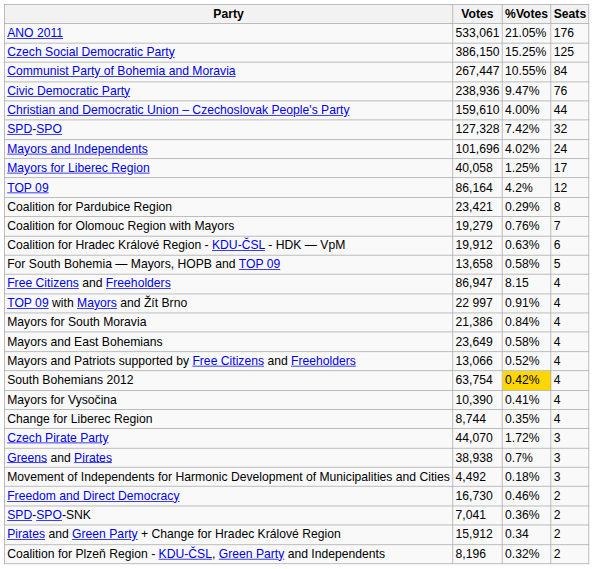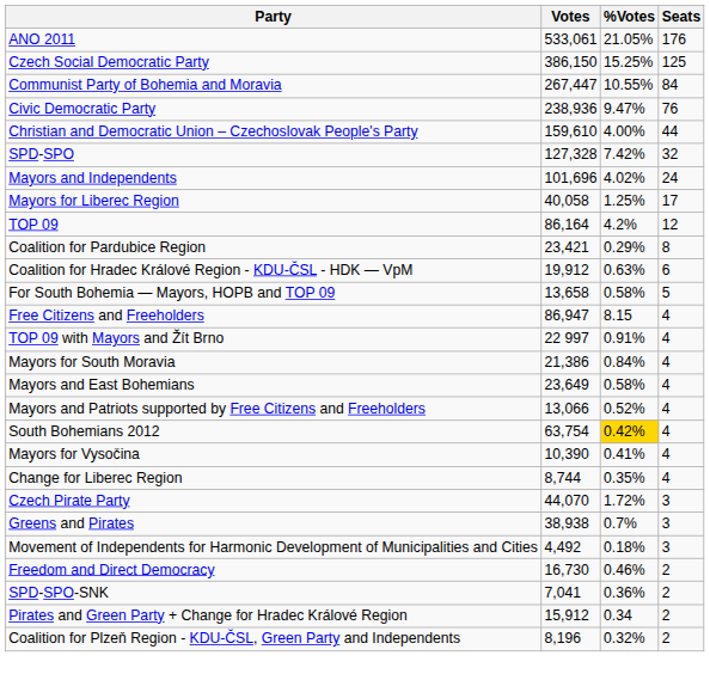 <table class="wikitable">
 <tr>
 <th>Party</th>
 <th>Votes</th>
 <th>%Votes</th>
 <th>Seats</th>
 </tr>
 <tr>
 <td><a href='#'>ANO 2011</a></td>
 <td>533,061</td>
 <td>21.05%</td>
 <td>176</td>
 </tr>
 <tr>
 <td><a href='#'>Czech Social Democratic Party</a></td>
 <td>386,150</td>
 <td>15.25%</td>
 <td>125</td>
 </tr>
 <tr>
 <td><a href='#'>Communist Party of Bohemia and Moravia</a></td>
 <td>267,447</td>
 <td>10.55%</td>
 <td>84</td>
 </tr>
 <tr>
 <td><a href='#'>Civic Democratic Party</a></td>
 <td>238,936</td>
 <td>9.47%</td>
 <td>76</td>
 </tr>
 <tr>
 <td><a href='#'>Christian and Democratic Union&nbsp;– Czechoslovak People's Party</a></td>
 <td>159,610</td>
 <td>4.00%</td>
 <td>44</td>
 </tr>
 <tr>
 <td><a href='#'>SPD</a>-<a href='#'>SPO</a></td>
 <td>127,328</td>
 <td>7.42%</td>
 <td>32</td>
 </tr>
 <tr>
 <td><a href='#'>Mayors and Independents</a></td>
 <td>101,696</td>
 <td>4.02%</td>
 <td>24</td>
 </tr>
 <tr>
 <td><a href='#'>Mayors for Liberec Region</a></td>
 <td>40,058</td>
 <td>1.25%</td>
 <td>17</td>
 </tr>
 <tr>
 <td><a href='#'>TOP 09</a></td>
 <td>86,164</td>
 <td>4.2%</td>
 <td>12</td>
 </tr>
 <tr>
 <td>Coalition for Pardubice Region</td>
 <td>23,421</td>
 <td>0.29%</td>
 <td>8</td>
-</tr>
-<tr>
-<td>Coalition for Olomouc Region with Mayors</td>
-<td>19,279</td>
-<td>0.76%</td>
-<td>7</td>
 </tr>
 <tr>
 <td>Coalition for Hradec Králové Region - <a href='#'>KDU-ČSL</a> - HDK — VpM</td>
 <td>19,912</td>
 <td>0.63%</td>
 <td>6</td>
 </tr>
 <tr>
 <td>For South Bohemia — Mayors, HOPB and <a href='#'>TOP 09</a></td>
 <td>13,658</td>
 <td>0.58%</td>
 <td>5</td>
 </tr>
 <tr>
 <td><a href='#'>Free Citizens</a> and <a href='#'>Freeholders</a></td>
 <td>86,947</td>
 <td>8.15</td>
 <td>4</td>
 </tr>
 <tr>
 <td><a href='#'>TOP 09</a> with <a href='#'>Mayors</a> and Žít Brno</td>
 <td>22 997</td>
 <td>0.91%</td>
 <td>4</td>
 </tr>
 <tr>
 <td>Mayors for South Moravia</td>
 <td>21,386</td>
 <td>0.84%</td>
 <td>4</td>
 </tr>
 <tr>
 <td>Mayors and East Bohemians</td>
 <td>23,649</td>
 <td>0.58%</td>
 <td>4</td>
 </tr>
 <tr>
 <td>Mayors and Patriots supported by  <a href='#'>Free Citizens</a> and <a href='#'>Freeholders</a></td>
 <td>13,066</td>
 <td>0.52%</td>
 <td>4</td>
 </tr>
 <tr>
 <td>South Bohemians 2012</td>
 <td>63,754</td>
 <td style="background: gold;">0.42%</td>
 <td>4</td>
 </tr>
 <tr>
 <td>Mayors for Vysočina</td>
 <td>10,390</td>
 <td>0.41%</td>
 <td>4</td>
 </tr>
 <tr>
 <td>Change for Liberec Region</td>
 <td>8,744</td>
 <td>0.35%</td>
 <td>4</td>
 </tr>
 <tr>
 <td><a href='#'>Czech Pirate Party</a></td>
 <td>44,070</td>
 <td>1.72%</td>
 <td>3</td>
 </tr>
 <tr>
 <td><a href='#'>Greens</a>  and <a href='#'>Pirates</a></td>
 <td>38,938</td>
 <td>0.7%</td>
 <td>3</td>
 </tr>
 <tr>
 <td>Movement of Independents for Harmonic Development of Municipalities and Cities</td>
 <td>4,492</td>
 <td>0.18%</td>
 <td>3</td>
 </tr>
 <tr>
 <td><a href='#'>Freedom and Direct Democracy</a></td>
 <td>16,730</td>
 <td>0.46%</td>
 <td>2</td>
 </tr>
 <tr>
 <td><a href='#'>SPD</a>-<a href='#'>SPO</a>-SNK</td>
 <td>7,041</td>
 <td>0.36%</td>
 <td>2</td>
 </tr>
 <tr>
 <td><a href='#'>Pirates</a> and <a href='#'>Green Party</a> + Change for Hradec Králové Region</td>
 <td>15,912</td>
 <td>0.34</td>
 <td>2</td>
 </tr>
 <tr>
 <td>Coalition for Plzeň Region - <a href='#'>KDU-ČSL</a>, <a href='#'>Green Party</a> and Independents</td>
 <td>8,196</td>
 <td>0.32%</td>
 <td>2</td>
 </tr>
 </table>
